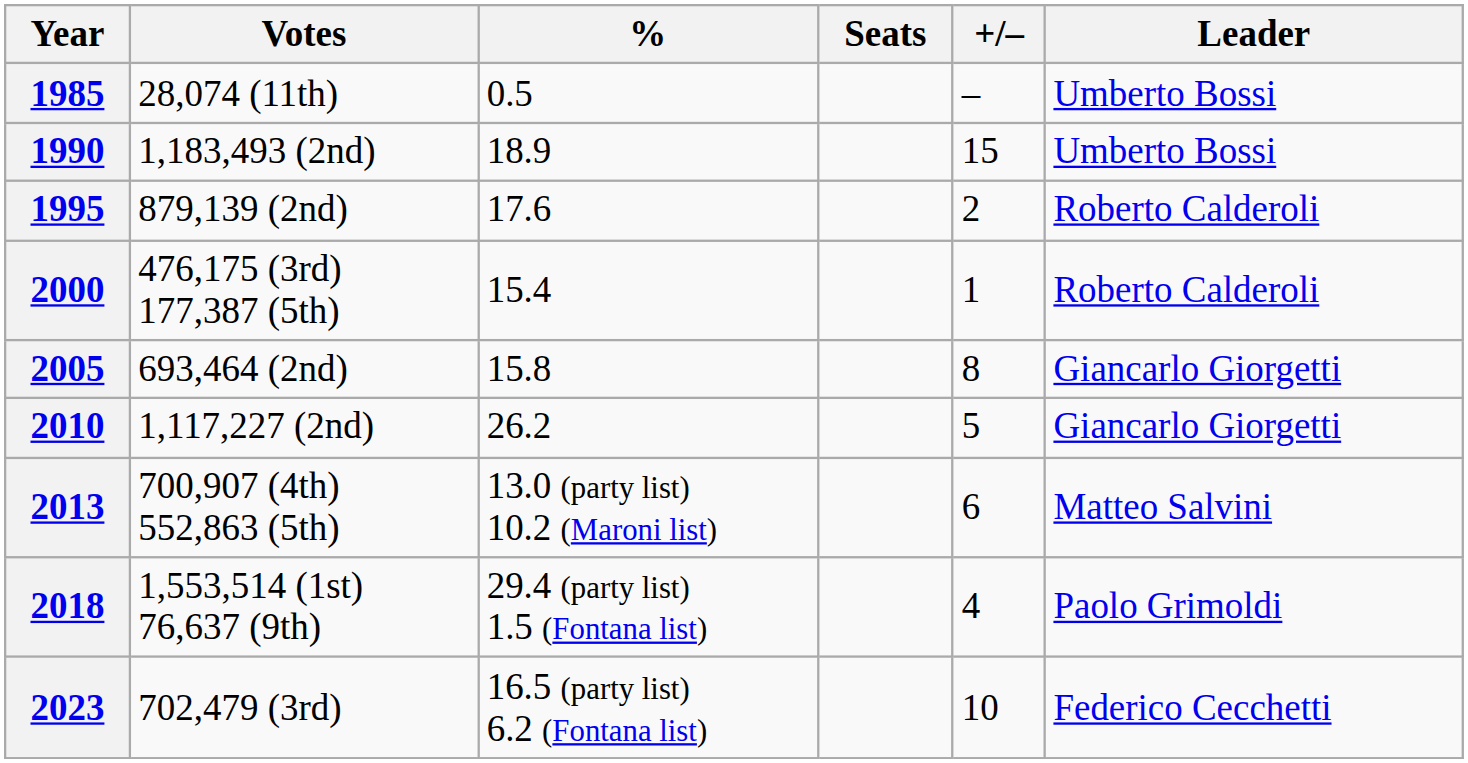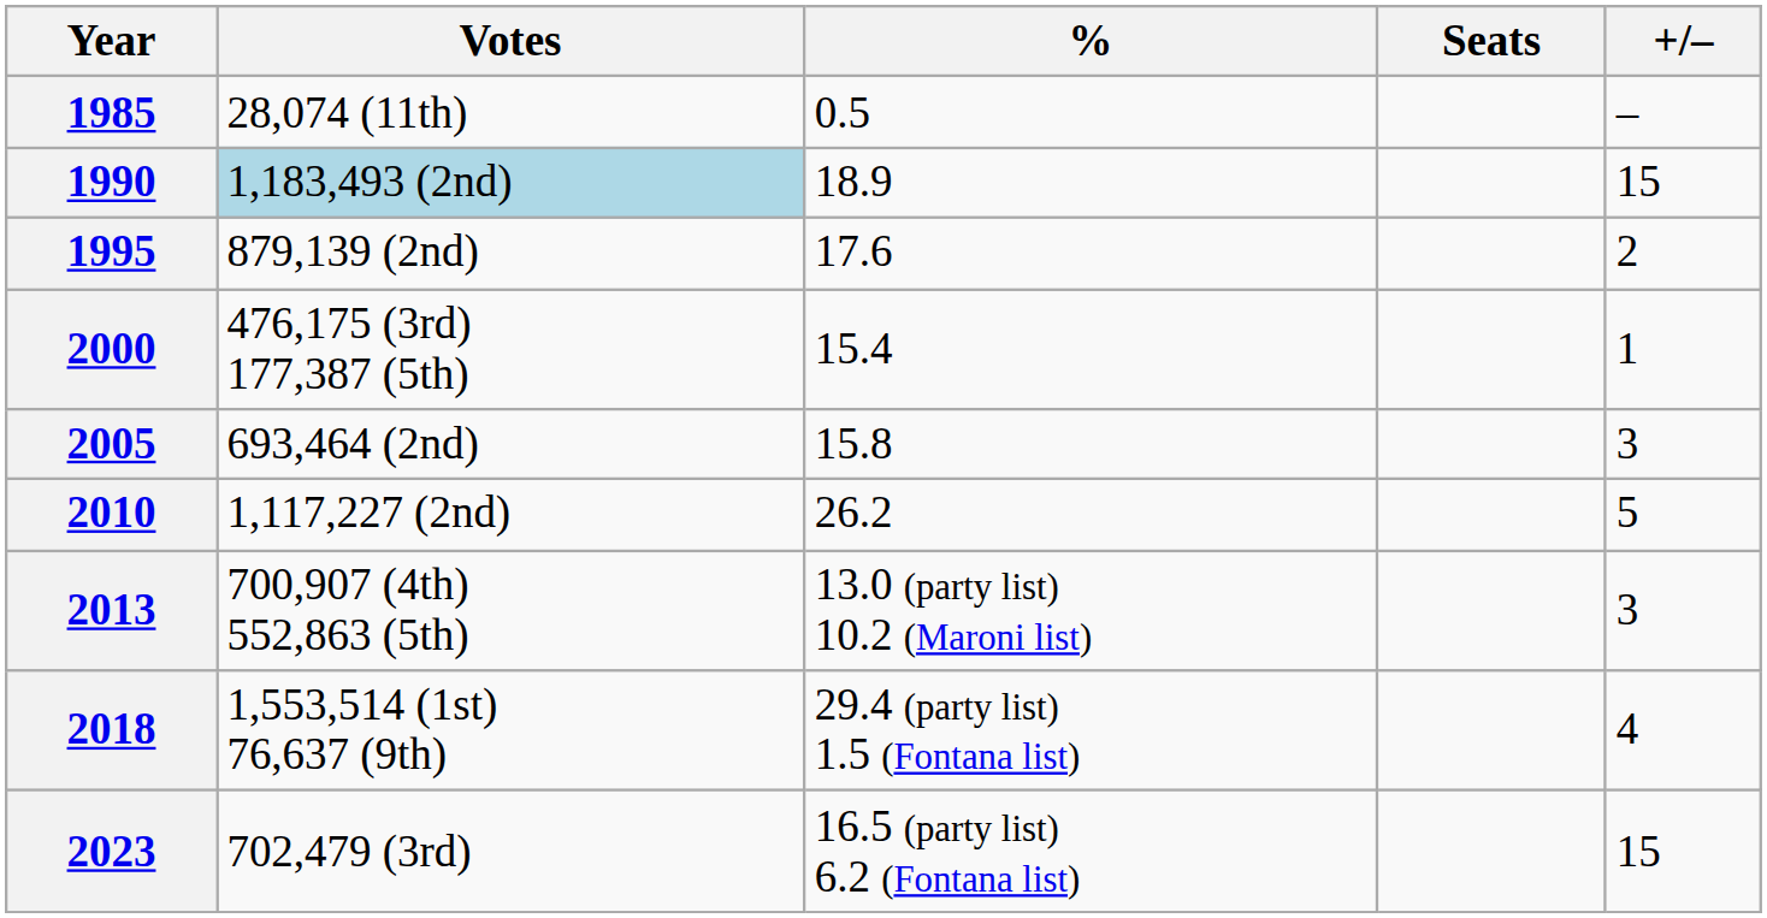 <table class="wikitable" style="width:50%; border:1px #AAAAFF solid">
 <tr>
 <th>Year</th>
 <th>Votes</th>
 <th>%</th>
 <th>Seats</th>
 <th>+/–</th>
-<th>Leader</th>
 </tr>
 <tr>
 <th><a href='#'>1985</a></th>
 <td>28,074 (11th)</td>
 <td>0.5</td>
 <td></td>
 <td><div>–</div></td>
-<td><a href='#'>Umberto Bossi</a></td>
 </tr>
 <tr>
 <th><a href='#'>1990</a></th>
-<td>1,183,493 (2nd)</td>
+<td style="background: lightblue;">1,183,493 (2nd)</td>
 <td>18.9</td>
 <td></td>
 <td><div> 15</div></td>
-<td><a href='#'>Umberto Bossi</a></td>
 </tr>
 <tr>
 <th><a href='#'>1995</a></th>
 <td>879,139 (2nd)</td>
 <td>17.6</td>
 <td></td>
 <td><div> 2</div></td>
-<td><a href='#'>Roberto Calderoli</a></td>
 </tr>
 <tr>
 <th><a href='#'>2000</a></th>
 <td>476,175 (3rd)<br>177,387 (5th)</td>
 <td>15.4</td>
 <td></td>
 <td><div> 1</div></td>
-<td><a href='#'>Roberto Calderoli</a></td>
 </tr>
 <tr>
 <th><a href='#'>2005</a></th>
 <td>693,464 (2nd)</td>
 <td>15.8</td>
 <td></td>
-<td><div> 8</div></td>
-<td><a href='#'>Giancarlo Giorgetti</a></td>
+<td><div> 3</div></td>
 </tr>
 <tr>
 <th><a href='#'>2010</a></th>
 <td>1,117,227 (2nd)</td>
 <td>26.2</td>
 <td></td>
 <td><div> 5</div></td>
-<td><a href='#'>Giancarlo Giorgetti</a></td>
 </tr>
 <tr>
 <th><a href='#'>2013</a></th>
 <td>700,907 (4th)<br>552,863 (5th)</td>
 <td>13.0 <small>(party list)</small><br>10.2 <small>(<a href='#'>Maroni list</a>)</small></td>
 <td></td>
-<td><div> 6</div></td>
-<td><a href='#'>Matteo Salvini</a></td>
+<td><div> 3</div></td>
 </tr>
 <tr>
 <th><a href='#'>2018</a></th>
 <td>1,553,514 (1st)<br>76,637 (9th)</td>
 <td>29.4 <small>(party list)</small><br>1.5 <small>(<a href='#'>Fontana list</a>)</small></td>
 <td></td>
 <td><div> 4</div></td>
-<td><a href='#'>Paolo Grimoldi</a></td>
 </tr>
 <tr>
 <th><a href='#'>2023</a></th>
 <td>702,479 (3rd)</td>
 <td>16.5 <small>(party list)</small><br>6.2 <small>(<a href='#'>Fontana list</a>)</small></td>
 <td></td>
-<td><div> 10</div></td>
-<td><a href='#'>Federico Cecchetti</a></td>
+<td><div> 15</div></td>
 </tr>
 </table>
